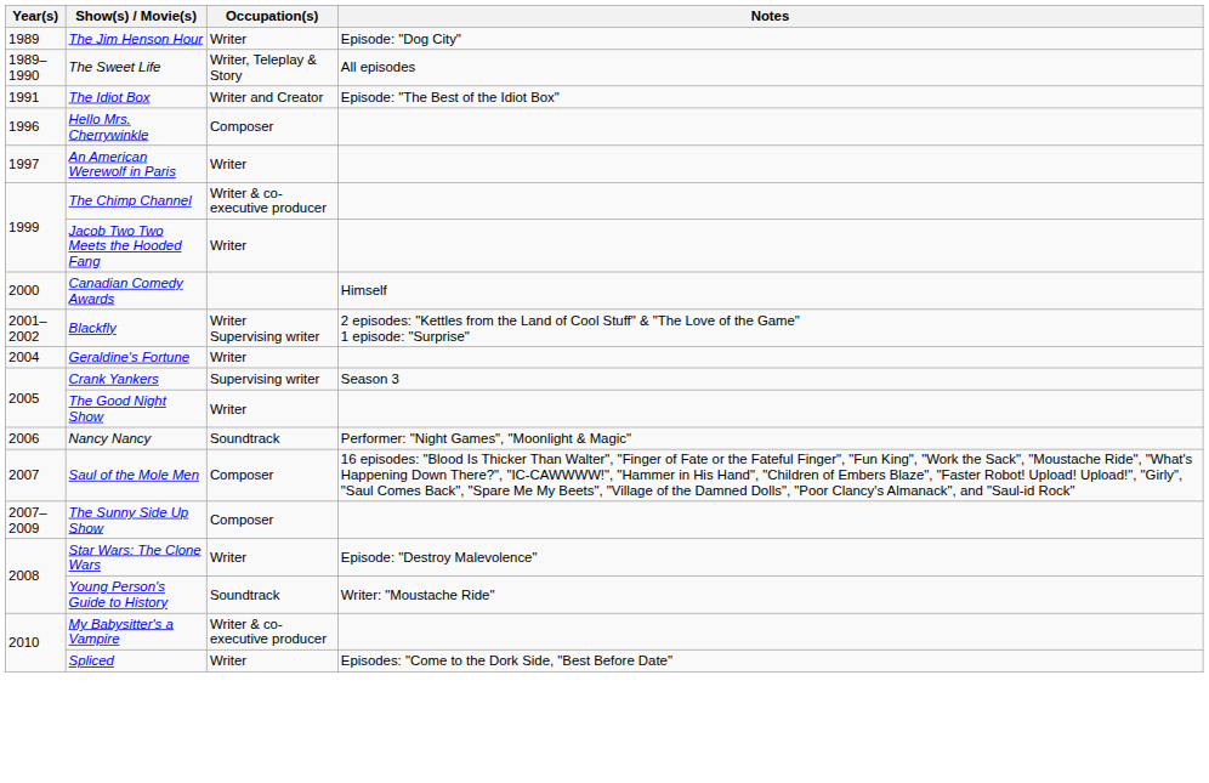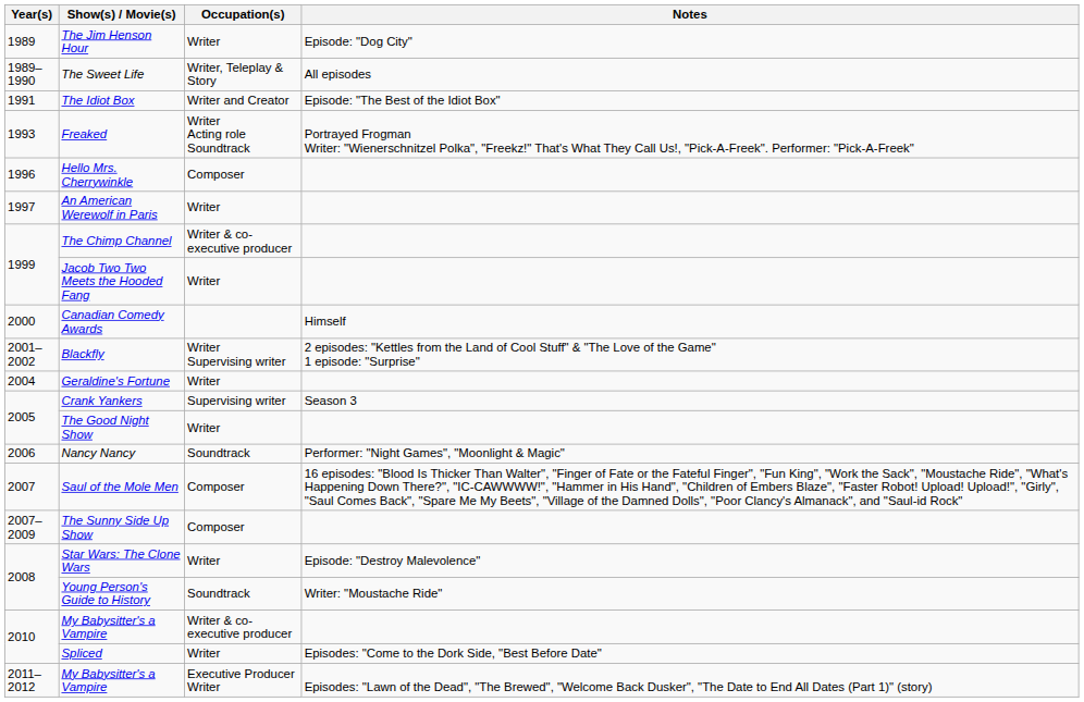 <table class="wikitable" style="font-size: 90%;">
 <tr>
 <th>Year(s)</th>
 <th>Show(s) / Movie(s)</th>
 <th>Occupation(s)</th>
 <th>Notes</th>
 </tr>
 <tr>
 <td>1989</td>
 <td><em><a href='#'>The Jim Henson Hour</a></em></td>
 <td>Writer</td>
 <td>Episode: "Dog City"</td>
 </tr>
 <tr>
 <td>1989–1990</td>
 <td><em>The Sweet Life</em></td>
 <td>Writer, Teleplay & Story</td>
 <td>All episodes</td>
 </tr>
 <tr>
 <td>1991</td>
 <td><em><a href='#'>The Idiot Box</a></em></td>
 <td>Writer and Creator</td>
 <td>Episode: "The Best of the Idiot Box"</td>
+</tr>
+<tr>
+<td>1993</td>
+<td><em><a href='#'>Freaked</a></em></td>
+<td>Writer<br>Acting role<br>Soundtrack</td>
+<td><br>Portrayed Frogman<br>Writer: "Wienerschnitzel Polka", "Freekz!" That's What They Call Us!, "Pick-A-Freek". Performer: "Pick-A-Freek"</td>
 </tr>
 <tr>
 <td>1996</td>
 <td><em><a href='#'>Hello Mrs. Cherrywinkle</a></em></td>
 <td>Composer</td>
 <td></td>
 </tr>
 <tr>
 <td>1997</td>
 <td><em><a href='#'>An American Werewolf in Paris</a></em></td>
 <td>Writer</td>
 <td></td>
 </tr>
 <tr>
 <td rowspan="2">1999</td>
 <td><em><a href='#'>The Chimp Channel</a></em></td>
 <td>Writer & co-executive producer</td>
 <td></td>
 </tr>
 <tr>
 <td><em><a href='#'>Jacob Two Two Meets the Hooded Fang</a></em></td>
 <td>Writer</td>
 <td></td>
 </tr>
 <tr>
 <td>2000</td>
 <td><em><a href='#'>Canadian Comedy Awards</a></em></td>
 <td></td>
 <td>Himself</td>
 </tr>
 <tr>
 <td>2001–2002</td>
 <td><em><a href='#'>Blackfly</a></em></td>
 <td>Writer<br>Supervising writer</td>
 <td>2 episodes: "Kettles from the Land of Cool Stuff" & "The Love of the Game"<br>1 episode: "Surprise"</td>
 </tr>
 <tr>
 <td>2004</td>
 <td><em><a href='#'>Geraldine's Fortune</a></em></td>
 <td>Writer</td>
 <td></td>
 </tr>
 <tr>
 <td rowspan="2">2005</td>
 <td><em><a href='#'>Crank Yankers</a></em></td>
 <td>Supervising writer</td>
 <td>Season 3</td>
 </tr>
 <tr>
 <td><em><a href='#'>The Good Night Show</a></em></td>
 <td>Writer</td>
 <td></td>
 </tr>
 <tr>
 <td>2006</td>
 <td><em>Nancy Nancy</em></td>
 <td>Soundtrack</td>
 <td>Performer: "Night Games", "Moonlight & Magic"</td>
 </tr>
 <tr>
 <td>2007</td>
 <td><em><a href='#'>Saul of the Mole Men</a></em></td>
 <td>Composer</td>
 <td>16 episodes: "Blood Is Thicker Than Walter", "Finger of Fate or the Fateful Finger", "Fun King", "Work the Sack", "Moustache Ride", "What's Happening Down There?", "IC-CAWWWW!", "Hammer in His Hand", "Children of Embers Blaze", "Faster Robot! Upload! Upload!", "Girly", "Saul Comes Back", "Spare Me My Beets", "Village of the Damned Dolls", "Poor Clancy's Almanack", and "Saul-id Rock"</td>
 </tr>
 <tr>
 <td>2007–2009</td>
 <td><em><a href='#'>The Sunny Side Up Show</a></em></td>
 <td>Composer</td>
 <td></td>
 </tr>
 <tr>
 <td rowspan="2">2008</td>
 <td><em><a href='#'>Star Wars: The Clone Wars</a></em></td>
 <td>Writer</td>
 <td>Episode: "Destroy Malevolence"</td>
 </tr>
 <tr>
 <td><em><a href='#'>Young Person's Guide to History</a></em></td>
 <td>Soundtrack</td>
 <td>Writer: "Moustache Ride"</td>
 </tr>
 <tr>
 <td rowspan="2">2010</td>
 <td><em><a href='#'>My Babysitter's a Vampire</a></em></td>
 <td>Writer & co-executive producer</td>
 <td></td>
 </tr>
 <tr>
 <td><em><a href='#'>Spliced</a></em></td>
 <td>Writer</td>
 <td>Episodes: "Come to the Dork Side, "Best Before Date"</td>
 </tr>
+<tr>
+<td>2011–2012</td>
+<td><em><a href='#'>My Babysitter's a Vampire</a></em></td>
+<td>Executive Producer<br>Writer</td>
+<td><br>Episodes: "Lawn of the Dead", "The Brewed", "Welcome Back Dusker", "The Date to End All Dates (Part 1)" (story)</td>
+</tr>
 </table>
